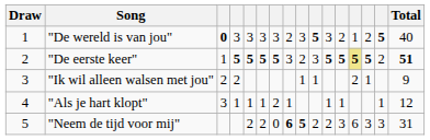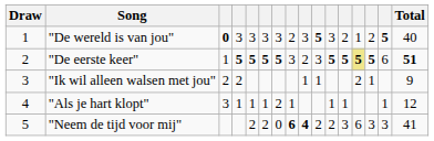 <table class="wikitable plainrowheaders" style="margin: 1em auto 1em auto; text-align:center;">
 <tr>
 <th>Draw</th>
 <th>Song</th>
 <th></th>
 <th></th>
 <th></th>
 <th></th>
 <th></th>
 <th></th>
 <th></th>
 <th></th>
 <th></th>
 <th></th>
 <th></th>
 <th></th>
 <th></th>
 <th>Total</th>
 </tr>
 <tr --->
 <td>1</td>
 <td align="left">"De wereld is van jou"</td>
 <td><strong>0</strong></td>
 <td>3</td>
 <td>3</td>
 <td>3</td>
 <td>3</td>
 <td>2</td>
 <td>3</td>
 <td><strong>5</strong></td>
 <td>3</td>
 <td>2</td>
 <td>1</td>
 <td>2</td>
 <td><strong>5</strong></td>
 <td>40</td>
 </tr>
 <tr --->
 <td>2</td>
 <td align="left">"De eerste keer"</td>
 <td>1</td>
 <td><strong>5</strong></td>
 <td><strong>5</strong></td>
 <td><strong>5</strong></td>
 <td><strong>5</strong></td>
 <td>3</td>
 <td>2</td>
 <td>3</td>
 <td><strong>5</strong></td>
 <td><strong>5</strong></td>
 <td style="background: khaki;"><strong>5</strong></td>
 <td><strong>5</strong></td>
-<td>2</td>
+<td>6</td>
 <td><strong>51</strong></td>
 </tr>
 <tr --->
 <td>3</td>
 <td align="left">"Ik wil alleen walsen met jou"</td>
 <td>2</td>
 <td>2</td>
 <td></td>
 <td></td>
 <td></td>
 <td></td>
 <td>1</td>
 <td>1</td>
 <td></td>
 <td></td>
 <td>2</td>
 <td>1</td>
 <td></td>
 <td>9</td>
 </tr>
 <tr --->
 <td>4</td>
 <td align="left">"Als je hart klopt"</td>
 <td>3</td>
 <td>1</td>
 <td>1</td>
 <td>1</td>
 <td>2</td>
 <td>1</td>
 <td></td>
 <td></td>
 <td>1</td>
 <td>1</td>
 <td></td>
 <td></td>
 <td>1</td>
 <td>12</td>
 </tr>
 <tr --->
 <td>5</td>
 <td align="left">"Neem de tijd voor mij"</td>
 <td></td>
 <td></td>
 <td>2</td>
 <td>2</td>
 <td>0</td>
 <td><strong>6</strong></td>
-<td><strong>5</strong></td>
+<td><strong>4</strong></td>
 <td>2</td>
 <td>2</td>
 <td>3</td>
 <td>6</td>
 <td>3</td>
 <td>3</td>
-<td>31</td>
+<td>41</td>
 </tr>
 </table>
